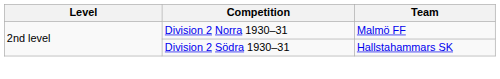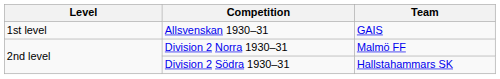 <table class="wikitable" style="text-align: left;">
 <tr>
 <th style="width: 225px;">Level</th>
 <th style="width: 275px;">Competition</th>
 <th style="width: 200px;">Team</th>
+</tr>
+<tr>
+<td>1st level</td>
+<td><a href='#'>Allsvenskan</a> 1930–31</td>
+<td><a href='#'>GAIS</a></td>
 </tr>
 <tr>
 <td rowspan=2>2nd level</td>
 <td><a href='#'>Division 2</a> <a href='#'>Norra</a> 1930–31</td>
 <td><a href='#'>Malmö FF</a></td>
 </tr>
 <tr>
 <td><a href='#'>Division 2</a> <a href='#'>Södra</a> 1930–31</td>
 <td><a href='#'>Hallstahammars SK</a></td>
 </tr>
 </table>
